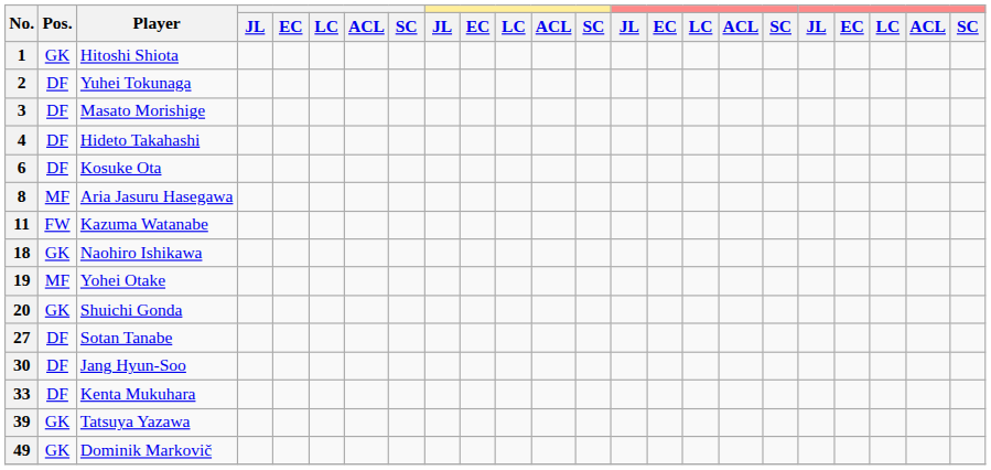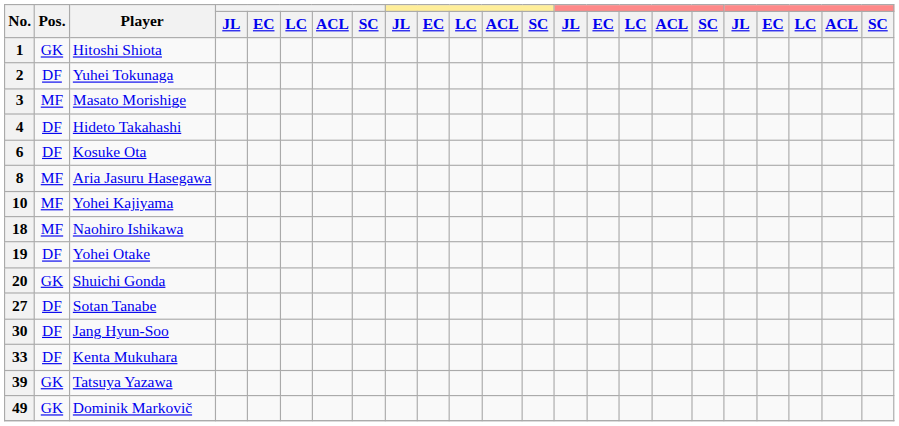 <table class="wikitable" style="font-size: 85%">
 <tr>
 <th rowspan="2">No.</th>
 <th rowspan="2">Pos.</th>
 <th rowspan="2">Player</th>
 <th colspan="5"></th>
 <th colspan="5" style="background:#FFEE99"></th>
 <th colspan="5" style="background:#FF8888"></th>
 <th colspan="5" style="background:#FF8888"></th>
 </tr>
 <tr>
 <th width="22"><a href='#'>JL</a></th>
 <th width="22"><a href='#'>EC</a></th>
 <th width="22"><a href='#'>LC</a></th>
 <th width="22"><a href='#'>ACL</a></th>
 <th width="22"><a href='#'>SC</a></th>
 <th width="22"><a href='#'>JL</a></th>
 <th width="22"><a href='#'>EC</a></th>
 <th width="22"><a href='#'>LC</a></th>
 <th width="22"><a href='#'>ACL</a></th>
 <th width="22"><a href='#'>SC</a></th>
 <th width="22"><a href='#'>JL</a></th>
 <th width="22"><a href='#'>EC</a></th>
 <th width="22"><a href='#'>LC</a></th>
 <th width="22"><a href='#'>ACL</a></th>
 <th width="22"><a href='#'>SC</a></th>
 <th width="22"><a href='#'>JL</a></th>
 <th width="22"><a href='#'>EC</a></th>
 <th width="22"><a href='#'>LC</a></th>
 <th width="22"><a href='#'>ACL</a></th>
 <th width="22"><a href='#'>SC</a></th>
 </tr>
 <tr>
 <th>1</th>
 <td align="center"><a href='#'>GK</a></td>
 <td> <a href='#'>Hitoshi Shiota</a></td>
 <td align="center"></td>
 <td align="center"></td>
 <td align="center"></td>
 <td align="center"></td>
 <td align="center"></td>
 <td align="center"></td>
 <td align="center"></td>
 <td align="center"></td>
 <td align="center"></td>
 <td align="center"></td>
 <td align="center"></td>
 <td align="center"></td>
 <td align="center"></td>
 <td align="center"></td>
 <td align="center"></td>
 <td align="center"></td>
 <td align="center"></td>
 <td align="center"></td>
 <td align="center"></td>
 <td align="center"></td>
 </tr>
 <tr>
 <th>2</th>
 <td align="center"><a href='#'>DF</a></td>
 <td> <a href='#'>Yuhei Tokunaga</a></td>
 <td align="center"></td>
 <td align="center"></td>
 <td align="center"></td>
 <td align="center"></td>
 <td align="center"></td>
 <td align="center"></td>
 <td align="center"></td>
 <td align="center"></td>
 <td align="center"></td>
 <td align="center"></td>
 <td align="center"></td>
 <td align="center"></td>
 <td align="center"></td>
 <td align="center"></td>
 <td align="center"></td>
 <td align="center"></td>
 <td align="center"></td>
 <td align="center"></td>
 <td align="center"></td>
 <td align="center"></td>
 </tr>
 <tr>
 <th>3</th>
-<td align="center"><a href='#'>DF</a></td>
+<td align="center"><a href='#'>MF</a></td>
 <td> <a href='#'>Masato Morishige</a></td>
 <td align="center"></td>
 <td align="center"></td>
 <td align="center"></td>
 <td align="center"></td>
 <td align="center"></td>
 <td align="center"></td>
 <td align="center"></td>
 <td align="center"></td>
 <td align="center"></td>
 <td align="center"></td>
 <td align="center"></td>
 <td align="center"></td>
 <td align="center"></td>
 <td align="center"></td>
 <td align="center"></td>
 <td align="center"></td>
 <td align="center"></td>
 <td align="center"></td>
 <td align="center"></td>
 <td align="center"></td>
 </tr>
 <tr>
 <th>4</th>
 <td align="center"><a href='#'>DF</a></td>
 <td> <a href='#'>Hideto Takahashi</a></td>
 <td align="center"></td>
 <td align="center"></td>
 <td align="center"></td>
 <td align="center"></td>
 <td align="center"></td>
 <td align="center"></td>
 <td align="center"></td>
 <td align="center"></td>
 <td align="center"></td>
 <td align="center"></td>
 <td align="center"></td>
 <td align="center"></td>
 <td align="center"></td>
 <td align="center"></td>
 <td align="center"></td>
 <td align="center"></td>
 <td align="center"></td>
 <td align="center"></td>
 <td align="center"></td>
 <td align="center"></td>
 </tr>
 <tr>
 <th>6</th>
 <td align="center"><a href='#'>DF</a></td>
 <td> <a href='#'>Kosuke Ota</a></td>
 <td align="center"></td>
 <td align="center"></td>
 <td align="center"></td>
 <td align="center"></td>
 <td align="center"></td>
 <td align="center"></td>
 <td align="center"></td>
 <td align="center"></td>
 <td align="center"></td>
 <td align="center"></td>
 <td align="center"></td>
 <td align="center"></td>
 <td align="center"></td>
 <td align="center"></td>
 <td align="center"></td>
 <td align="center"></td>
 <td align="center"></td>
 <td align="center"></td>
 <td align="center"></td>
 <td align="center"></td>
 </tr>
 <tr>
 <th>8</th>
 <td align="center"><a href='#'>MF</a></td>
 <td> <a href='#'>Aria Jasuru Hasegawa</a></td>
 <td align="center"></td>
 <td align="center"></td>
 <td align="center"></td>
 <td align="center"></td>
 <td align="center"></td>
 <td align="center"></td>
 <td align="center"></td>
 <td align="center"></td>
 <td align="center"></td>
 <td align="center"></td>
 <td align="center"></td>
 <td align="center"></td>
 <td align="center"></td>
 <td align="center"></td>
 <td align="center"></td>
 <td align="center"></td>
 <td align="center"></td>
 <td align="center"></td>
 <td align="center"></td>
 <td align="center"></td>
 </tr>
 <tr>
-<th>11</th>
-<td align="center"><a href='#'>FW</a></td>
-<td> <a href='#'>Kazuma Watanabe</a></td>
+<th>10</th>
+<td align="center"><a href='#'>MF</a></td>
+<td> <a href='#'>Yohei Kajiyama</a></td>
 <td align="center"></td>
 <td align="center"></td>
 <td align="center"></td>
 <td align="center"></td>
 <td align="center"></td>
 <td align="center"></td>
 <td align="center"></td>
 <td align="center"></td>
 <td align="center"></td>
 <td align="center"></td>
 <td align="center"></td>
 <td align="center"></td>
 <td align="center"></td>
 <td align="center"></td>
 <td align="center"></td>
 <td align="center"></td>
 <td align="center"></td>
 <td align="center"></td>
 <td align="center"></td>
 <td align="center"></td>
 </tr>
 <tr>
 <th>18</th>
-<td align="center"><a href='#'>GK</a></td>
+<td align="center"><a href='#'>MF</a></td>
 <td> <a href='#'>Naohiro Ishikawa</a></td>
 <td align="center"></td>
 <td align="center"></td>
 <td align="center"></td>
 <td align="center"></td>
 <td align="center"></td>
 <td align="center"></td>
 <td align="center"></td>
 <td align="center"></td>
 <td align="center"></td>
 <td align="center"></td>
 <td align="center"></td>
 <td align="center"></td>
 <td align="center"></td>
 <td align="center"></td>
 <td align="center"></td>
 <td align="center"></td>
 <td align="center"></td>
 <td align="center"></td>
 <td align="center"></td>
 <td align="center"></td>
 </tr>
 <tr>
 <th>19</th>
-<td align="center"><a href='#'>MF</a></td>
+<td align="center"><a href='#'>DF</a></td>
 <td> <a href='#'>Yohei Otake</a></td>
 <td align="center"></td>
 <td align="center"></td>
 <td align="center"></td>
 <td align="center"></td>
 <td align="center"></td>
 <td align="center"></td>
 <td align="center"></td>
 <td align="center"></td>
 <td align="center"></td>
 <td align="center"></td>
 <td align="center"></td>
 <td align="center"></td>
 <td align="center"></td>
 <td align="center"></td>
 <td align="center"></td>
 <td align="center"></td>
 <td align="center"></td>
 <td align="center"></td>
 <td align="center"></td>
 <td align="center"></td>
 </tr>
 <tr>
 <th>20</th>
 <td align="center"><a href='#'>GK</a></td>
 <td> <a href='#'>Shuichi Gonda</a></td>
 <td align="center"></td>
 <td align="center"></td>
 <td align="center"></td>
 <td align="center"></td>
 <td align="center"></td>
 <td align="center"></td>
 <td align="center"></td>
 <td align="center"></td>
 <td align="center"></td>
 <td align="center"></td>
 <td align="center"></td>
 <td align="center"></td>
 <td align="center"></td>
 <td align="center"></td>
 <td align="center"></td>
 <td align="center"></td>
 <td align="center"></td>
 <td align="center"></td>
 <td align="center"></td>
 <td align="center"></td>
 </tr>
 <tr>
 <th>27</th>
 <td align="center"><a href='#'>DF</a></td>
 <td> <a href='#'>Sotan Tanabe</a></td>
 <td align="center"></td>
 <td align="center"></td>
 <td align="center"></td>
 <td align="center"></td>
 <td align="center"></td>
 <td align="center"></td>
 <td align="center"></td>
 <td align="center"></td>
 <td align="center"></td>
 <td align="center"></td>
 <td align="center"></td>
 <td align="center"></td>
 <td align="center"></td>
 <td align="center"></td>
 <td align="center"></td>
 <td align="center"></td>
 <td align="center"></td>
 <td align="center"></td>
 <td align="center"></td>
 <td align="center"></td>
 </tr>
 <tr>
 <th>30</th>
 <td align="center"><a href='#'>DF</a></td>
 <td> <a href='#'>Jang Hyun-Soo</a></td>
 <td align="center"></td>
 <td align="center"></td>
 <td align="center"></td>
 <td align="center"></td>
 <td align="center"></td>
 <td align="center"></td>
 <td align="center"></td>
 <td align="center"></td>
 <td align="center"></td>
 <td align="center"></td>
 <td align="center"></td>
 <td align="center"></td>
 <td align="center"></td>
 <td align="center"></td>
 <td align="center"></td>
 <td align="center"></td>
 <td align="center"></td>
 <td align="center"></td>
 <td align="center"></td>
 <td align="center"></td>
 </tr>
 <tr>
 <th>33</th>
 <td align="center"><a href='#'>DF</a></td>
 <td> <a href='#'>Kenta Mukuhara</a></td>
 <td align="center"></td>
 <td align="center"></td>
 <td align="center"></td>
 <td align="center"></td>
 <td align="center"></td>
 <td align="center"></td>
 <td align="center"></td>
 <td align="center"></td>
 <td align="center"></td>
 <td align="center"></td>
 <td align="center"></td>
 <td align="center"></td>
 <td align="center"></td>
 <td align="center"></td>
 <td align="center"></td>
 <td align="center"></td>
 <td align="center"></td>
 <td align="center"></td>
 <td align="center"></td>
 <td align="center"></td>
 </tr>
 <tr>
 <th>39</th>
 <td align="center"><a href='#'>GK</a></td>
 <td> <a href='#'>Tatsuya Yazawa</a></td>
 <td align="center"></td>
 <td align="center"></td>
 <td align="center"></td>
 <td align="center"></td>
 <td align="center"></td>
 <td align="center"></td>
 <td align="center"></td>
 <td align="center"></td>
 <td align="center"></td>
 <td align="center"></td>
 <td align="center"></td>
 <td align="center"></td>
 <td align="center"></td>
 <td align="center"></td>
 <td align="center"></td>
 <td align="center"></td>
 <td align="center"></td>
 <td align="center"></td>
 <td align="center"></td>
 <td align="center"></td>
 </tr>
 <tr>
 <th>49</th>
 <td align="center"><a href='#'>GK</a></td>
 <td> <a href='#'>Dominik Markovič</a></td>
 <td align="center"></td>
 <td align="center"></td>
 <td align="center"></td>
 <td align="center"></td>
 <td align="center"></td>
 <td align="center"></td>
 <td align="center"></td>
 <td align="center"></td>
 <td align="center"></td>
 <td align="center"></td>
 <td align="center"></td>
 <td align="center"></td>
 <td align="center"></td>
 <td align="center"></td>
 <td align="center"></td>
 <td align="center"></td>
 <td align="center"></td>
 <td align="center"></td>
 <td align="center"></td>
 <td align="center"></td>
 </tr>
 <tr>
 </tr>
 </table>
